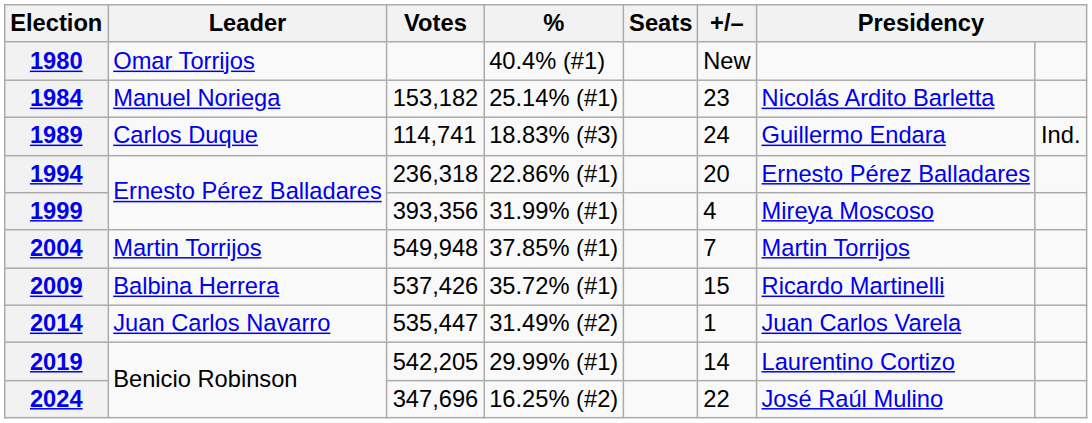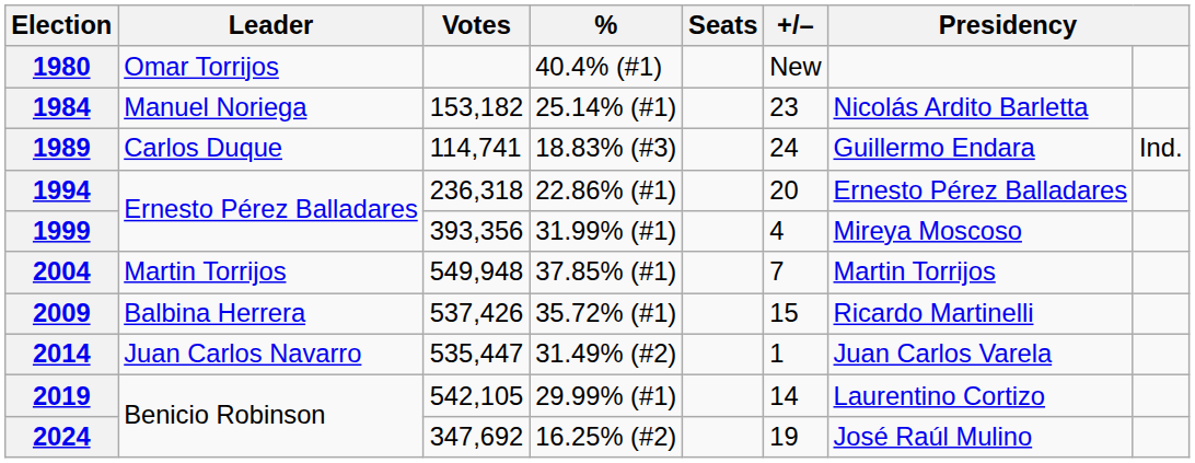 <table class=wikitable style="text-align: left;">
 <tr>
 <th>Election</th>
 <th>Leader</th>
 <th>Votes</th>
 <th>%</th>
 <th>Seats</th>
 <th>+/–</th>
 <th colspan="2">Presidency</th>
 </tr>
 <tr>
 <th><a href='#'>1980</a></th>
 <td><a href='#'>Omar Torrijos</a></td>
 <td></td>
 <td>40.4% (#1)</td>
 <td></td>
 <td>New</td>
 <td></td>
 <td></td>
 </tr>
 <tr>
 <th><a href='#'>1984</a></th>
 <td><a href='#'>Manuel Noriega</a></td>
 <td>153,182</td>
 <td>25.14% (#1)</td>
 <td></td>
 <td> 23</td>
 <td><a href='#'>Nicolás Ardito Barletta</a></td>
 <td></td>
 </tr>
 <tr>
 <th><a href='#'>1989</a></th>
 <td><a href='#'>Carlos Duque</a></td>
 <td>114,741</td>
 <td>18.83% (#3)</td>
 <td></td>
 <td> 24</td>
 <td><a href='#'>Guillermo Endara</a></td>
 <td>Ind.</td>
 </tr>
 <tr>
 <th><a href='#'>1994</a></th>
 <td rowspan=2><a href='#'>Ernesto Pérez Balladares</a></td>
 <td>236,318</td>
 <td>22.86% (#1)</td>
 <td></td>
 <td> 20</td>
 <td><a href='#'>Ernesto Pérez Balladares</a></td>
 <td></td>
 </tr>
 <tr>
 <th><a href='#'>1999</a></th>
 <td>393,356</td>
 <td>31.99% (#1)</td>
 <td></td>
 <td> 4</td>
 <td><a href='#'>Mireya Moscoso</a></td>
 <td></td>
 </tr>
 <tr>
 <th><a href='#'>2004</a></th>
 <td><a href='#'>Martin Torrijos</a></td>
 <td>549,948</td>
 <td>37.85% (#1)</td>
 <td></td>
 <td> 7</td>
 <td><a href='#'>Martin Torrijos</a></td>
 <td></td>
 </tr>
 <tr>
 <th><a href='#'>2009</a></th>
 <td><a href='#'>Balbina Herrera</a></td>
 <td>537,426</td>
 <td>35.72% (#1)</td>
 <td></td>
 <td> 15</td>
 <td><a href='#'>Ricardo Martinelli</a></td>
 <td></td>
 </tr>
 <tr>
 <th><a href='#'>2014</a></th>
 <td><a href='#'>Juan Carlos Navarro</a></td>
 <td>535,447</td>
 <td>31.49% (#2)</td>
 <td></td>
 <td> 1</td>
 <td><a href='#'>Juan Carlos Varela</a></td>
 <td></td>
 </tr>
 <tr>
 <th><a href='#'>2019</a></th>
 <td rowspan=2>Benicio Robinson</td>
-<td>542,205</td>
+<td>542,105</td>
 <td>29.99% (#1)</td>
 <td></td>
 <td> 14</td>
 <td><a href='#'>Laurentino Cortizo</a></td>
 <td></td>
 </tr>
 <tr>
 <th><a href='#'>2024</a></th>
-<td>347,696</td>
+<td>347,692</td>
 <td>16.25% (#2)</td>
 <td></td>
-<td> 22</td>
+<td> 19</td>
 <td><a href='#'>José Raúl Mulino</a></td>
 <td></td>
 </tr>
 </table>
